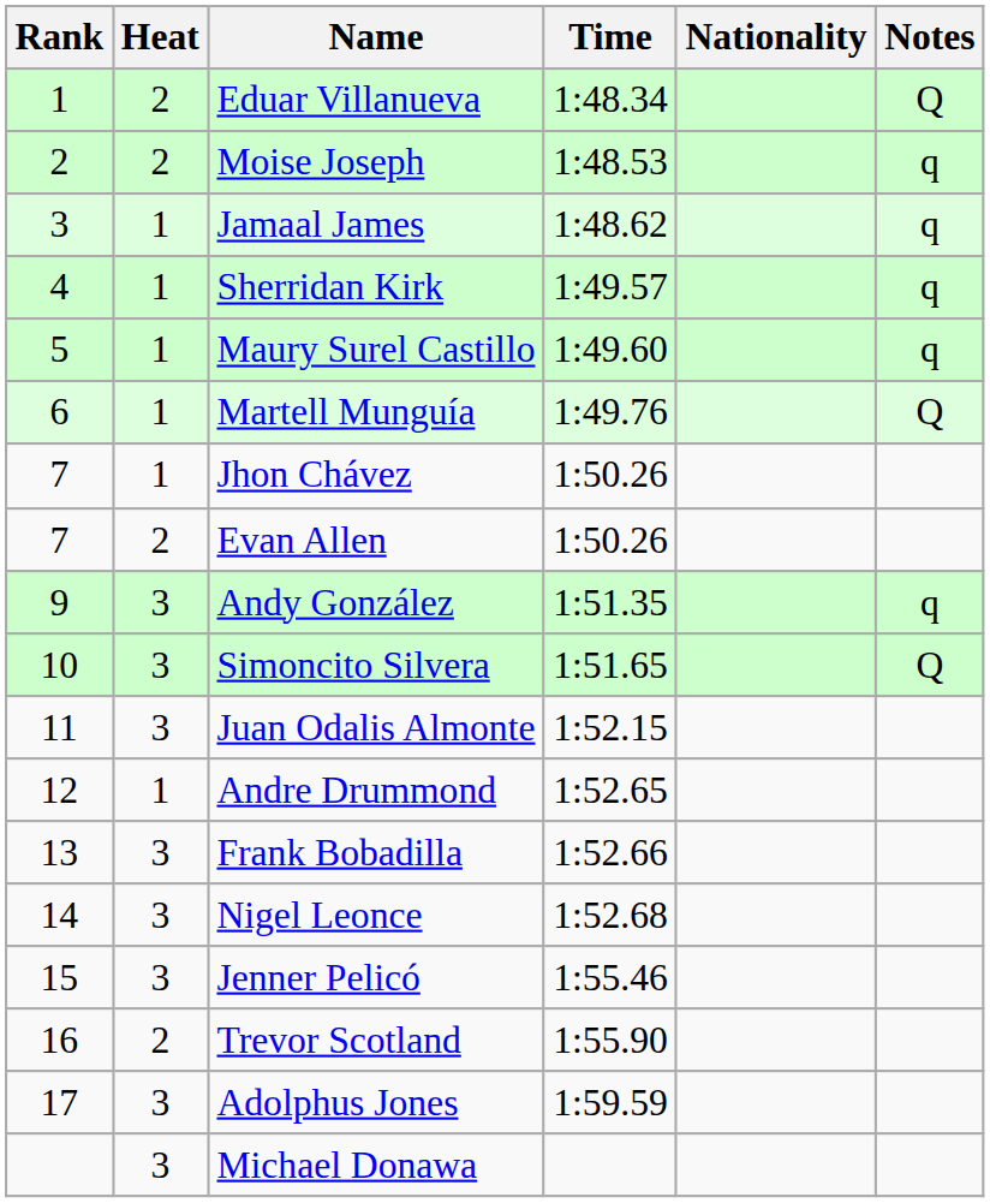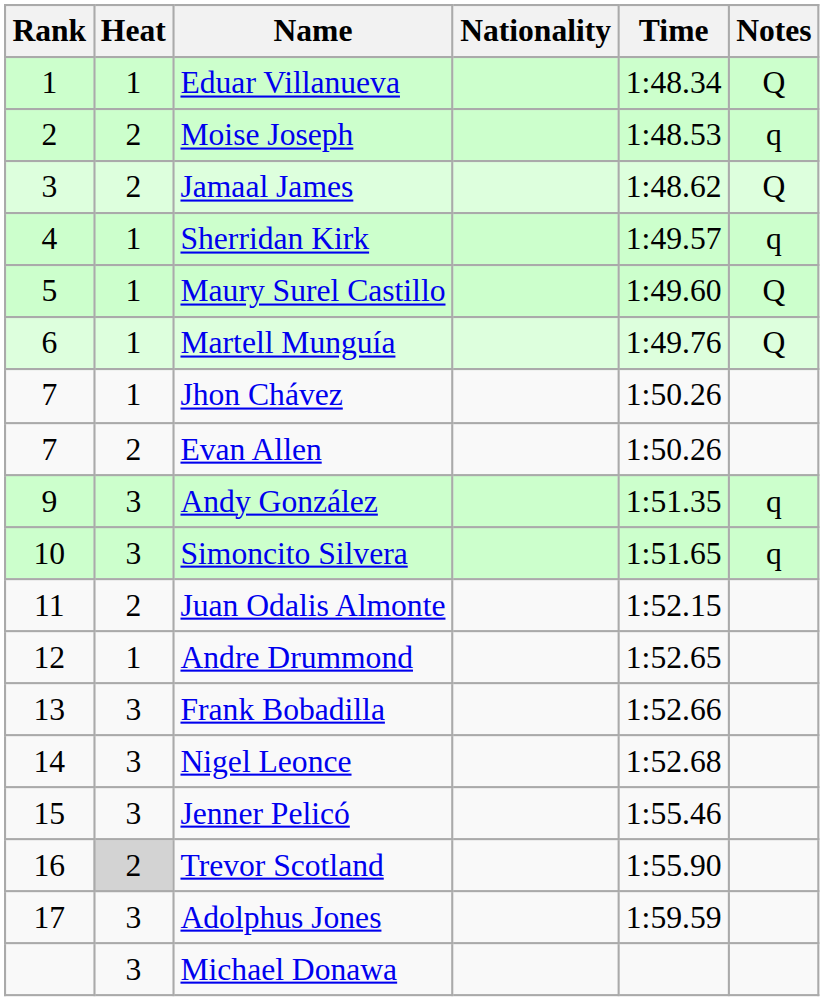 <table class="wikitable sortable" style="text-align:center; font-size:95%">
 <tr>
 <th>Rank</th>
 <th>Heat</th>
 <th>Name</th>
+<th>Nationality</th>
 <th>Time</th>
-<th>Nationality</th>
 <th>Notes</th>
 </tr>
 <tr bgcolor=ccffcc>
 <td>1</td>
-<td>2</td>
+<td>1</td>
 <td align=left><a href='#'>Eduar Villanueva</a></td>
+<td align=left></td>
 <td>1:48.34</td>
-<td align=left></td>
 <td>Q</td>
 </tr>
 <tr bgcolor=ccffcc>
 <td>2</td>
 <td>2</td>
 <td align=left><a href='#'>Moise Joseph</a></td>
+<td align=left></td>
 <td>1:48.53</td>
-<td align=left></td>
 <td>q</td>
 </tr>
 <tr bgcolor=ddffdd>
 <td>3</td>
-<td>1</td>
+<td>2</td>
 <td align=left><a href='#'>Jamaal James</a></td>
+<td align=left></td>
 <td>1:48.62</td>
-<td align=left></td>
-<td>q</td>
+<td>Q</td>
 </tr>
 <tr bgcolor=ccffcc>
 <td>4</td>
 <td>1</td>
 <td align=left><a href='#'>Sherridan Kirk</a></td>
+<td align=left></td>
 <td>1:49.57</td>
-<td align=left></td>
 <td>q</td>
 </tr>
 <tr bgcolor=ccffcc>
 <td>5</td>
 <td>1</td>
 <td align=left><a href='#'>Maury Surel Castillo</a></td>
+<td align=left></td>
 <td>1:49.60</td>
-<td align=left></td>
-<td>q</td>
+<td>Q</td>
 </tr>
 <tr bgcolor=ddffdd>
 <td>6</td>
 <td>1</td>
 <td align=left><a href='#'>Martell Munguía</a></td>
+<td align=left></td>
 <td>1:49.76</td>
-<td align=left></td>
 <td>Q</td>
 </tr>
 <tr>
 <td>7</td>
 <td>1</td>
 <td align=left><a href='#'>Jhon Chávez</a></td>
+<td align=left></td>
 <td>1:50.26</td>
-<td align=left></td>
 <td></td>
 </tr>
 <tr>
 <td>7</td>
 <td>2</td>
 <td align=left><a href='#'>Evan Allen</a></td>
+<td align=left></td>
 <td>1:50.26</td>
-<td align=left></td>
 <td></td>
 </tr>
 <tr bgcolor=ccffcc>
 <td>9</td>
 <td>3</td>
 <td align=left><a href='#'>Andy González</a></td>
+<td align=left></td>
 <td>1:51.35</td>
-<td align=left></td>
 <td>q</td>
 </tr>
 <tr bgcolor=ccffcc>
 <td>10</td>
 <td>3</td>
 <td align=left><a href='#'>Simoncito Silvera</a></td>
+<td align=left></td>
 <td>1:51.65</td>
-<td align=left></td>
-<td>Q</td>
+<td>q</td>
 </tr>
 <tr>
 <td>11</td>
-<td>3</td>
+<td>2</td>
 <td align=left><a href='#'>Juan Odalis Almonte</a></td>
+<td align=left></td>
 <td>1:52.15</td>
-<td align=left></td>
 <td></td>
 </tr>
 <tr>
 <td>12</td>
 <td>1</td>
 <td align=left><a href='#'>Andre Drummond</a></td>
+<td align=left></td>
 <td>1:52.65</td>
-<td align=left></td>
 <td></td>
 </tr>
 <tr>
 <td>13</td>
 <td>3</td>
 <td align=left><a href='#'>Frank Bobadilla</a></td>
+<td align=left></td>
 <td>1:52.66</td>
-<td align=left></td>
 <td></td>
 </tr>
 <tr>
 <td>14</td>
 <td>3</td>
 <td align=left><a href='#'>Nigel Leonce</a></td>
+<td align=left></td>
 <td>1:52.68</td>
-<td align=left></td>
 <td></td>
 </tr>
 <tr>
 <td>15</td>
 <td>3</td>
 <td align=left><a href='#'>Jenner Pelicó</a></td>
+<td align=left></td>
 <td>1:55.46</td>
-<td align=left></td>
 <td></td>
 </tr>
 <tr>
 <td>16</td>
-<td>2</td>
+<td style="background: lightgrey;">2</td>
 <td align=left><a href='#'>Trevor Scotland</a></td>
+<td align=left></td>
 <td>1:55.90</td>
-<td align=left></td>
 <td></td>
 </tr>
 <tr>
 <td>17</td>
 <td>3</td>
 <td align=left><a href='#'>Adolphus Jones</a></td>
+<td align=left></td>
 <td>1:59.59</td>
-<td align=left></td>
 <td></td>
 </tr>
 <tr>
 <td></td>
 <td>3</td>
 <td align=left><a href='#'>Michael Donawa</a></td>
+<td align=left></td>
 <td></td>
-<td align=left></td>
 <td></td>
 </tr>
 </table>
